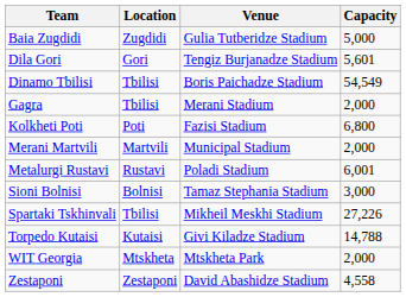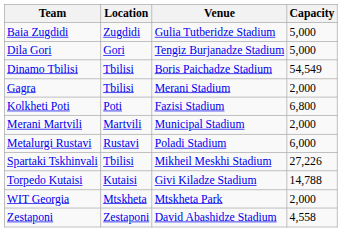 <table class="wikitable sortable" border="1">
 <tr>
 <th>Team</th>
 <th>Location</th>
 <th>Venue</th>
 <th>Capacity</th>
 </tr>
 <tr>
 <td><a href='#'>Baia Zugdidi</a></td>
 <td><a href='#'>Zugdidi</a></td>
 <td><a href='#'>Gulia Tutberidze Stadium</a></td>
 <td>5,000</td>
 </tr>
 <tr>
 <td><a href='#'>Dila Gori</a></td>
 <td><a href='#'>Gori</a></td>
 <td><a href='#'>Tengiz Burjanadze Stadium</a></td>
-<td>5,601</td>
+<td>5,000</td>
 </tr>
 <tr>
 <td><a href='#'>Dinamo Tbilisi</a></td>
 <td><a href='#'>Tbilisi</a></td>
 <td><a href='#'>Boris Paichadze Stadium</a></td>
 <td>54,549</td>
 </tr>
 <tr>
 <td><a href='#'>Gagra</a></td>
 <td><a href='#'>Tbilisi</a></td>
 <td><a href='#'>Merani Stadium</a></td>
 <td>2,000</td>
 </tr>
 <tr>
 <td><a href='#'>Kolkheti Poti</a></td>
 <td><a href='#'>Poti</a></td>
 <td><a href='#'>Fazisi Stadium</a></td>
 <td>6,800</td>
 </tr>
 <tr>
 <td><a href='#'>Merani Martvili</a></td>
 <td><a href='#'>Martvili</a></td>
 <td><a href='#'>Municipal Stadium</a></td>
 <td>2,000</td>
 </tr>
 <tr>
 <td><a href='#'>Metalurgi Rustavi</a></td>
 <td><a href='#'>Rustavi</a></td>
 <td><a href='#'>Poladi Stadium</a></td>
-<td>6,001</td>
-</tr>
-<tr>
-<td><a href='#'>Sioni Bolnisi</a></td>
-<td><a href='#'>Bolnisi</a></td>
-<td><a href='#'>Tamaz Stephania Stadium</a></td>
-<td>3,000</td>
+<td>6,000</td>
 </tr>
 <tr>
 <td><a href='#'>Spartaki Tskhinvali</a></td>
 <td><a href='#'>Tbilisi</a></td>
 <td><a href='#'>Mikheil Meskhi Stadium</a></td>
 <td>27,226</td>
 </tr>
 <tr>
 <td><a href='#'>Torpedo Kutaisi</a></td>
 <td><a href='#'>Kutaisi</a></td>
 <td><a href='#'>Givi Kiladze Stadium</a></td>
 <td>14,788</td>
 </tr>
 <tr>
 <td><a href='#'>WIT Georgia</a></td>
 <td><a href='#'>Mtskheta</a></td>
 <td><a href='#'>Mtskheta Park</a></td>
 <td>2,000</td>
 </tr>
 <tr>
 <td><a href='#'>Zestaponi</a></td>
 <td><a href='#'>Zestaponi</a></td>
 <td><a href='#'>David Abashidze Stadium</a></td>
 <td>4,558</td>
 </tr>
 </table>
